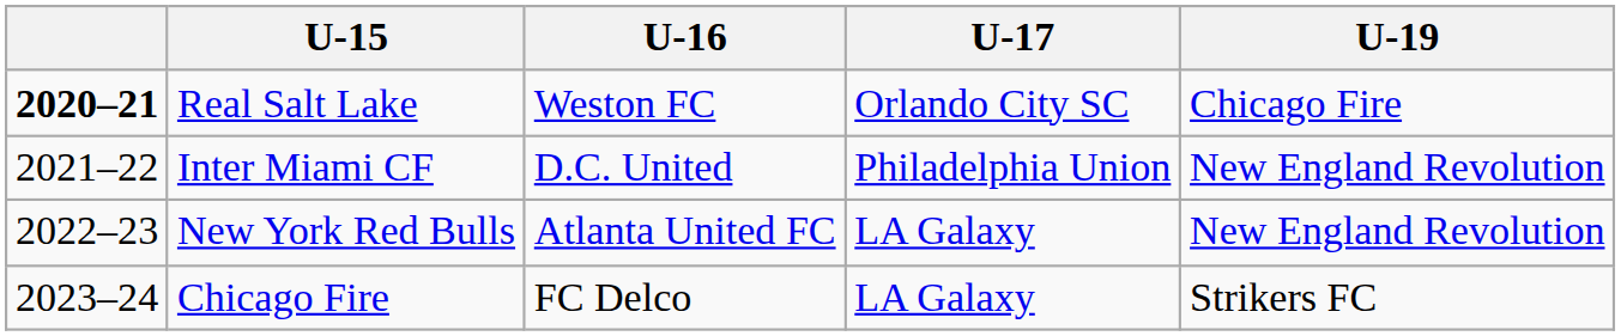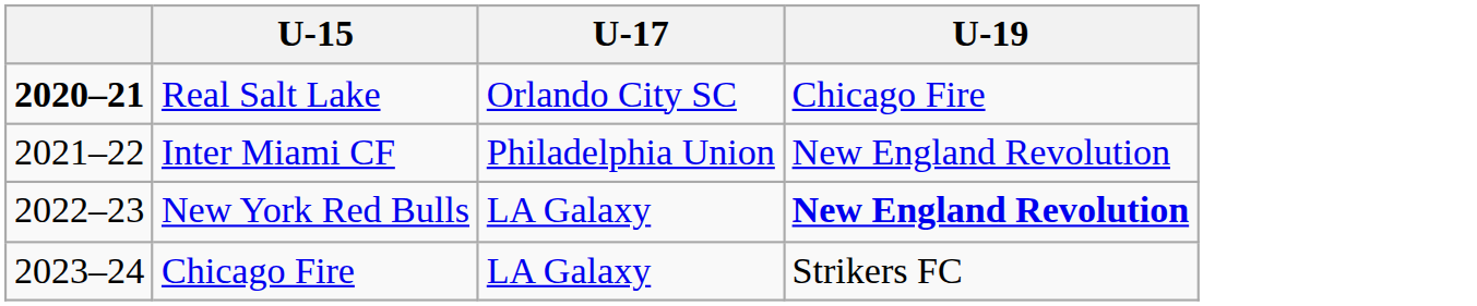 <table class="wikitable">
 <tr>
 <th></th>
 <th>U-15</th>
-<th>U-16</th>
 <th>U-17</th>
 <th>U-19</th>
 </tr>
 <tr>
 <td><strong>2020–21</strong></td>
 <td><a href='#'>Real Salt Lake</a></td>
-<td><a href='#'>Weston FC</a></td>
 <td><a href='#'>Orlando City SC</a></td>
 <td><a href='#'>Chicago Fire</a></td>
 </tr>
 <tr>
 <td>2021–22</td>
 <td><a href='#'>Inter Miami CF</a></td>
-<td><a href='#'>D.C. United</a></td>
 <td><a href='#'>Philadelphia Union</a></td>
 <td><a href='#'>New England Revolution</a></td>
 </tr>
 <tr>
 <td>2022–23</td>
 <td><a href='#'>New York Red Bulls</a></td>
-<td><a href='#'>Atlanta United FC</a></td>
 <td><a href='#'>LA Galaxy</a></td>
-<td><a href='#'>New England Revolution</a></td>
+<td><strong><a href='#'>New England Revolution</a></strong></td>
 </tr>
 <tr>
 <td>2023–24</td>
 <td><a href='#'>Chicago Fire</a></td>
-<td>FC Delco</td>
 <td><a href='#'>LA Galaxy</a></td>
 <td>Strikers FC</td>
 </tr>
 </table>
